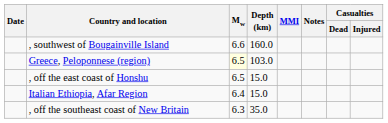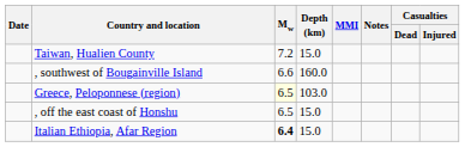 <table class="wikitable sortable sort-under" style="border:1px black; margin-left:1em;">
 <tr>
 <th rowspan="2"><small>Date</small></th>
 <th rowspan="2" style="width: 310px"><small>Country and location</small></th>
 <th rowspan="2"><small>M<sub>w</sub></small></th>
 <th rowspan="2"><small>Depth (km)</small></th>
 <th rowspan="2"><small><a href='#'>MMI</a></small></th>
 <th rowspan="2" class="unsortable"><small>Notes</small></th>
 <th colspan="2"><small>Casualties</small></th>
 </tr>
 <tr>
 <th><small>Dead</small></th>
 <th><small>Injured</small></th>
+</tr>
+<tr>
+<td></td>
+<td> <a href='#'>Taiwan</a>, <a href='#'>Hualien County</a></td>
+<td>7.2</td>
+<td>15.0</td>
+<td></td>
+<td></td>
+<td></td>
+<td></td>
 </tr>
 <tr>
 <td></td>
 <td>, southwest of <a href='#'>Bougainville Island</a></td>
 <td>6.6</td>
 <td>160.0</td>
 <td></td>
 <td></td>
 <td></td>
 <td></td>
 </tr>
 <tr>
 <td></td>
 <td> <a href='#'>Greece</a>, <a href='#'>Peloponnese (region)</a></td>
 <td style="background: lightyellow;">6.5</td>
 <td>103.0</td>
 <td></td>
 <td></td>
 <td></td>
 <td></td>
 </tr>
 <tr>
 <td></td>
 <td>, off the east coast of <a href='#'>Honshu</a></td>
 <td>6.5</td>
 <td>15.0</td>
 <td></td>
 <td></td>
 <td></td>
 <td></td>
 </tr>
 <tr>
 <td></td>
 <td> <a href='#'>Italian Ethiopia</a>, <a href='#'>Afar Region</a></td>
-<td>6.4</td>
+<td><strong>6.4</strong></td>
 <td>15.0</td>
 <td></td>
 <td></td>
 <td></td>
 <td></td>
 </tr>
-<tr>
-<td></td>
-<td>, off the southeast coast of <a href='#'>New Britain</a></td>
-<td>6.3</td>
-<td>35.0</td>
-<td></td>
-<td></td>
-<td></td>
-<td></td>
-</tr>
 </table>
